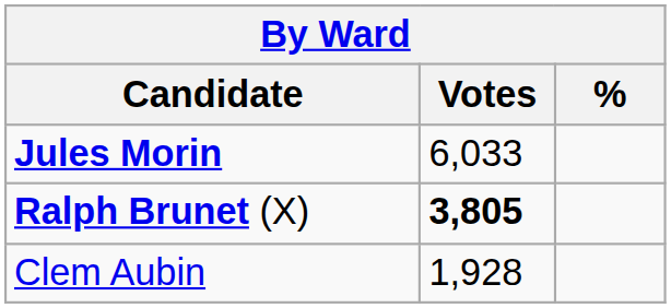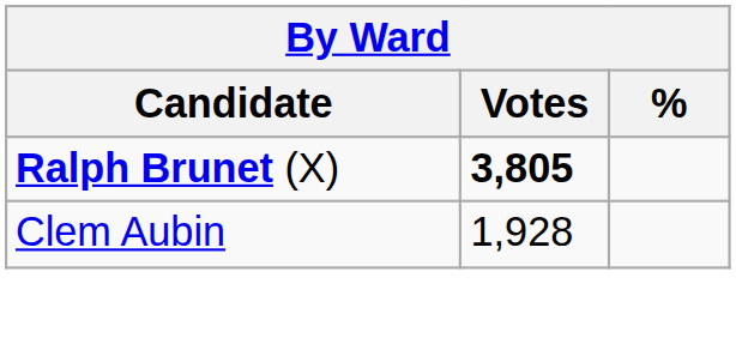 <table class="wikitable">
 <tr>
 <th colspan="3"><a href='#'>By Ward</a></th>
 </tr>
 <tr>
 <th style="width: 170px">Candidate</th>
 <th style="width: 50px">Votes</th>
 <th style="width: 40px">%</th>
-</tr>
-<tr>
-<td><strong><a href='#'>Jules Morin</a></strong></td>
-<td>6,033</td>
-<td></td>
 </tr>
 <tr>
 <td><strong><a href='#'>Ralph Brunet</a></strong> (X)</td>
 <td><strong>3,805</strong></td>
 <td></td>
 </tr>
 <tr>
 <td><a href='#'>Clem Aubin</a></td>
 <td>1,928</td>
 <td></td>
 </tr>
 </table>
